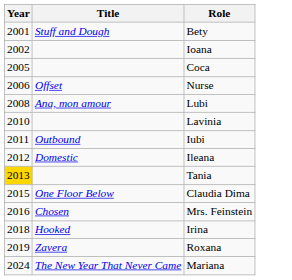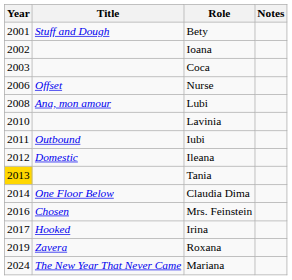 <table class="wikitable sortable">
 <tr>
 <th>Year</th>
 <th>Title</th>
 <th>Role</th>
+<th class="unsortable">Notes</th>
 </tr>
 <tr>
 <td>2001</td>
 <td><em><a href='#'>Stuff and Dough</a></em></td>
 <td>Bety</td>
+<td></td>
 </tr>
 <tr>
 <td>2002</td>
 <td><em></em></td>
 <td>Ioana</td>
+<td></td>
 </tr>
 <tr>
-<td>2005</td>
+<td>2003</td>
 <td><em></em></td>
 <td>Coca</td>
+<td></td>
 </tr>
 <tr>
 <td>2006</td>
 <td><em><a href='#'>Offset</a></em></td>
 <td>Nurse</td>
+<td></td>
 </tr>
 <tr>
 <td>2008</td>
 <td><em><a href='#'>Ana, mon amour</a></em></td>
 <td>Lubi</td>
+<td></td>
 </tr>
 <tr>
 <td>2010</td>
 <td><em></em></td>
 <td>Lavinia</td>
+<td></td>
 </tr>
 <tr>
 <td>2011</td>
 <td><em><a href='#'>Outbound</a></em></td>
 <td>Iubi</td>
+<td></td>
 </tr>
 <tr>
 <td>2012</td>
 <td><em><a href='#'>Domestic</a></em></td>
 <td>Ileana</td>
+<td></td>
 </tr>
 <tr>
 <td style="background: gold;">2013</td>
 <td><em></em></td>
 <td>Tania</td>
+<td></td>
 </tr>
 <tr>
-<td>2015</td>
+<td>2014</td>
 <td><em><a href='#'>One Floor Below</a></em></td>
 <td>Claudia Dima</td>
+<td></td>
 </tr>
 <tr>
 <td>2016</td>
 <td><em><a href='#'>Chosen</a></em></td>
 <td>Mrs. Feinstein</td>
+<td></td>
 </tr>
 <tr>
-<td>2018</td>
+<td>2017</td>
 <td><em><a href='#'>Hooked</a></em></td>
 <td>Irina</td>
+<td></td>
 </tr>
 <tr>
 <td>2019</td>
 <td><em><a href='#'>Zavera</a></em></td>
 <td>Roxana</td>
+<td></td>
 </tr>
 <tr>
 <td>2024</td>
 <td><em><a href='#'>The New Year That Never Came</a></em></td>
 <td>Mariana</td>
+<td></td>
 </tr>
 </table>
